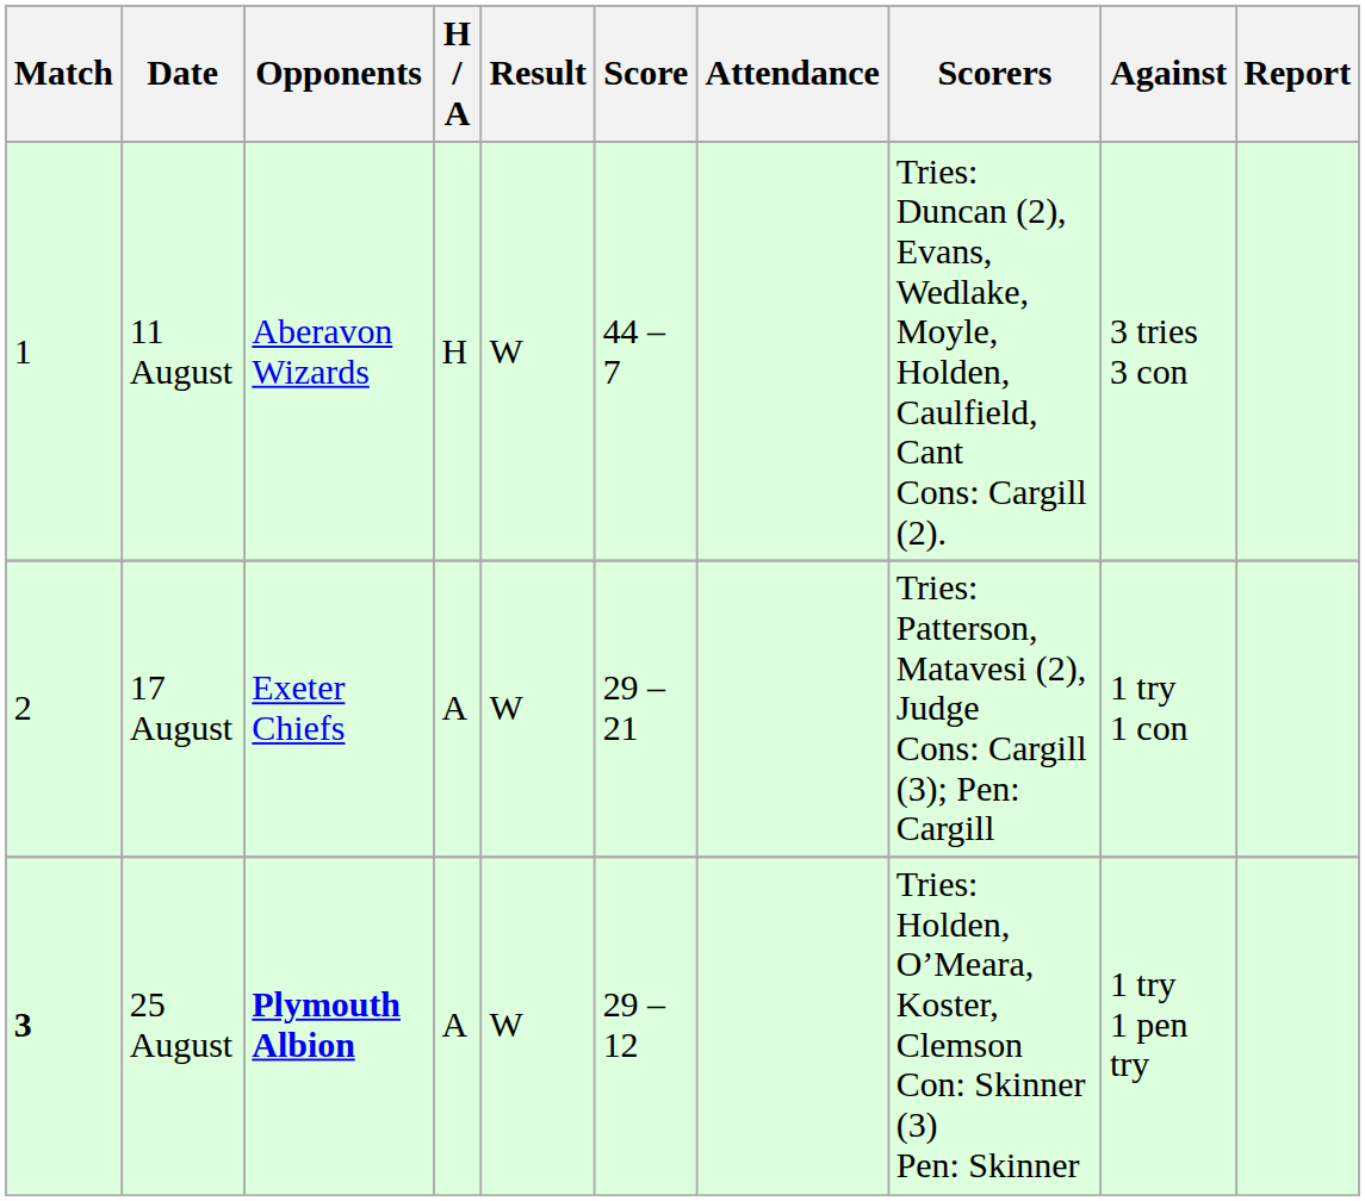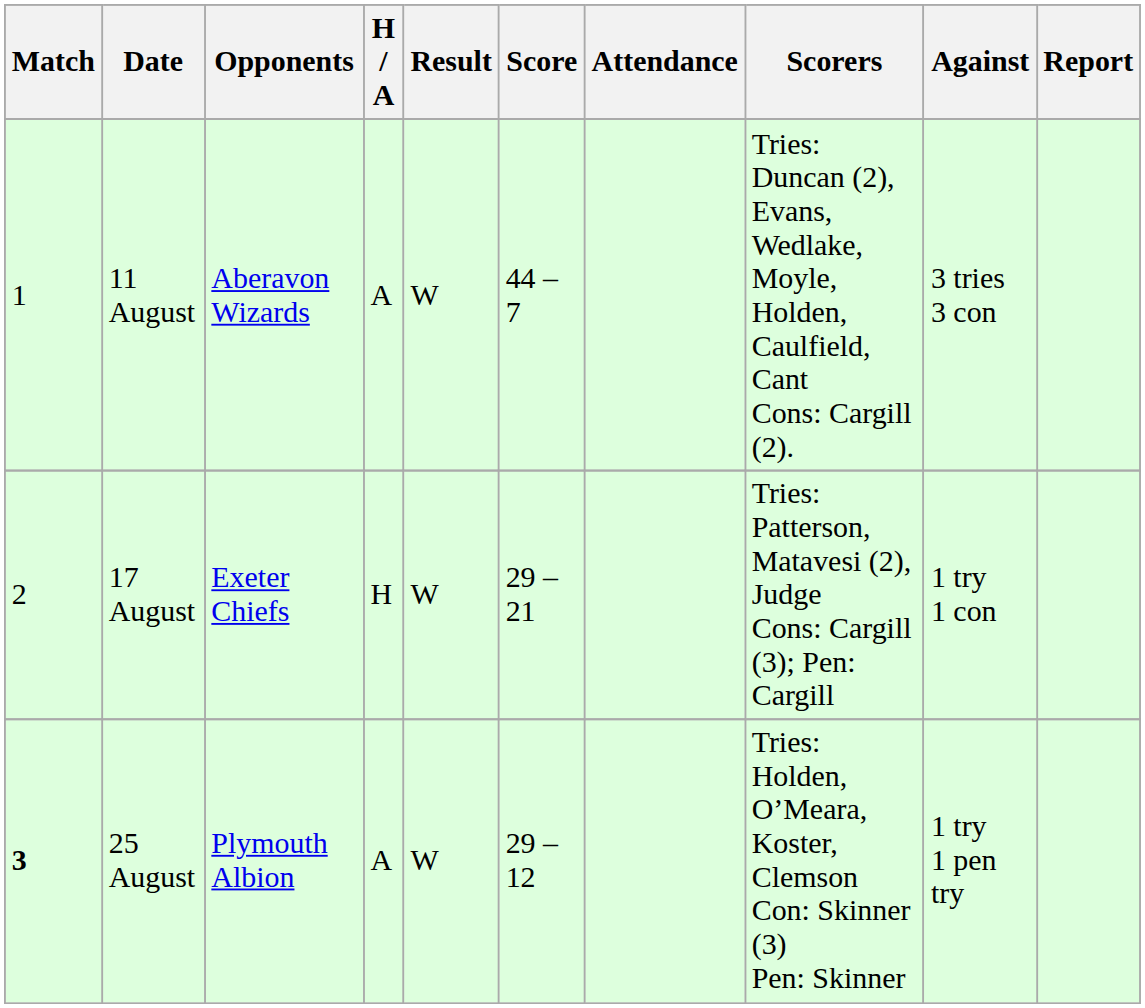 <table class="wikitable" style="text-align:left">
 <tr>
 <th>Match</th>
 <th>Date</th>
 <th>Opponents</th>
 <th>H / A</th>
 <th>Result</th>
 <th>Score</th>
 <th>Attendance</th>
 <th>Scorers</th>
 <th>Against</th>
 <th>Report</th>
 </tr>
 <tr>
 </tr>
 <tr bgcolor="#ddffdd">
 <td>1</td>
 <td>11 August</td>
 <td><a href='#'>Aberavon Wizards</a></td>
-<td>H</td>
+<td>A</td>
 <td>W</td>
 <td>44 – 7</td>
 <td></td>
 <td>Tries: Duncan (2), Evans, Wedlake, Moyle, Holden, Caulfield, Cant<br> Cons: Cargill (2).</td>
 <td>3 tries<br>3 con</td>
 <td></td>
 </tr>
 <tr>
 </tr>
 <tr bgcolor="#ddffdd">
 <td>2</td>
 <td>17 August</td>
 <td><a href='#'>Exeter Chiefs</a></td>
-<td>A</td>
+<td>H</td>
 <td>W</td>
 <td>29 – 21</td>
 <td></td>
 <td>Tries: Patterson, Matavesi (2), Judge<br>Cons: Cargill (3); Pen: Cargill</td>
 <td>1 try<br>1 con</td>
 <td></td>
 </tr>
 <tr>
 </tr>
 <tr bgcolor="#ddffdd">
 <td><strong>3</strong></td>
 <td>25 August</td>
-<td><strong><a href='#'>Plymouth Albion</a></strong></td>
+<td><a href='#'>Plymouth Albion</a></td>
 <td>A</td>
 <td>W</td>
 <td>29 – 12</td>
 <td></td>
 <td>Tries: Holden, O’Meara, Koster, Clemson<br>Con: Skinner (3)<br>Pen: Skinner</td>
 <td>1 try<br>1 pen try</td>
 <td></td>
 </tr>
 <tr>
 </tr>
 </table>
